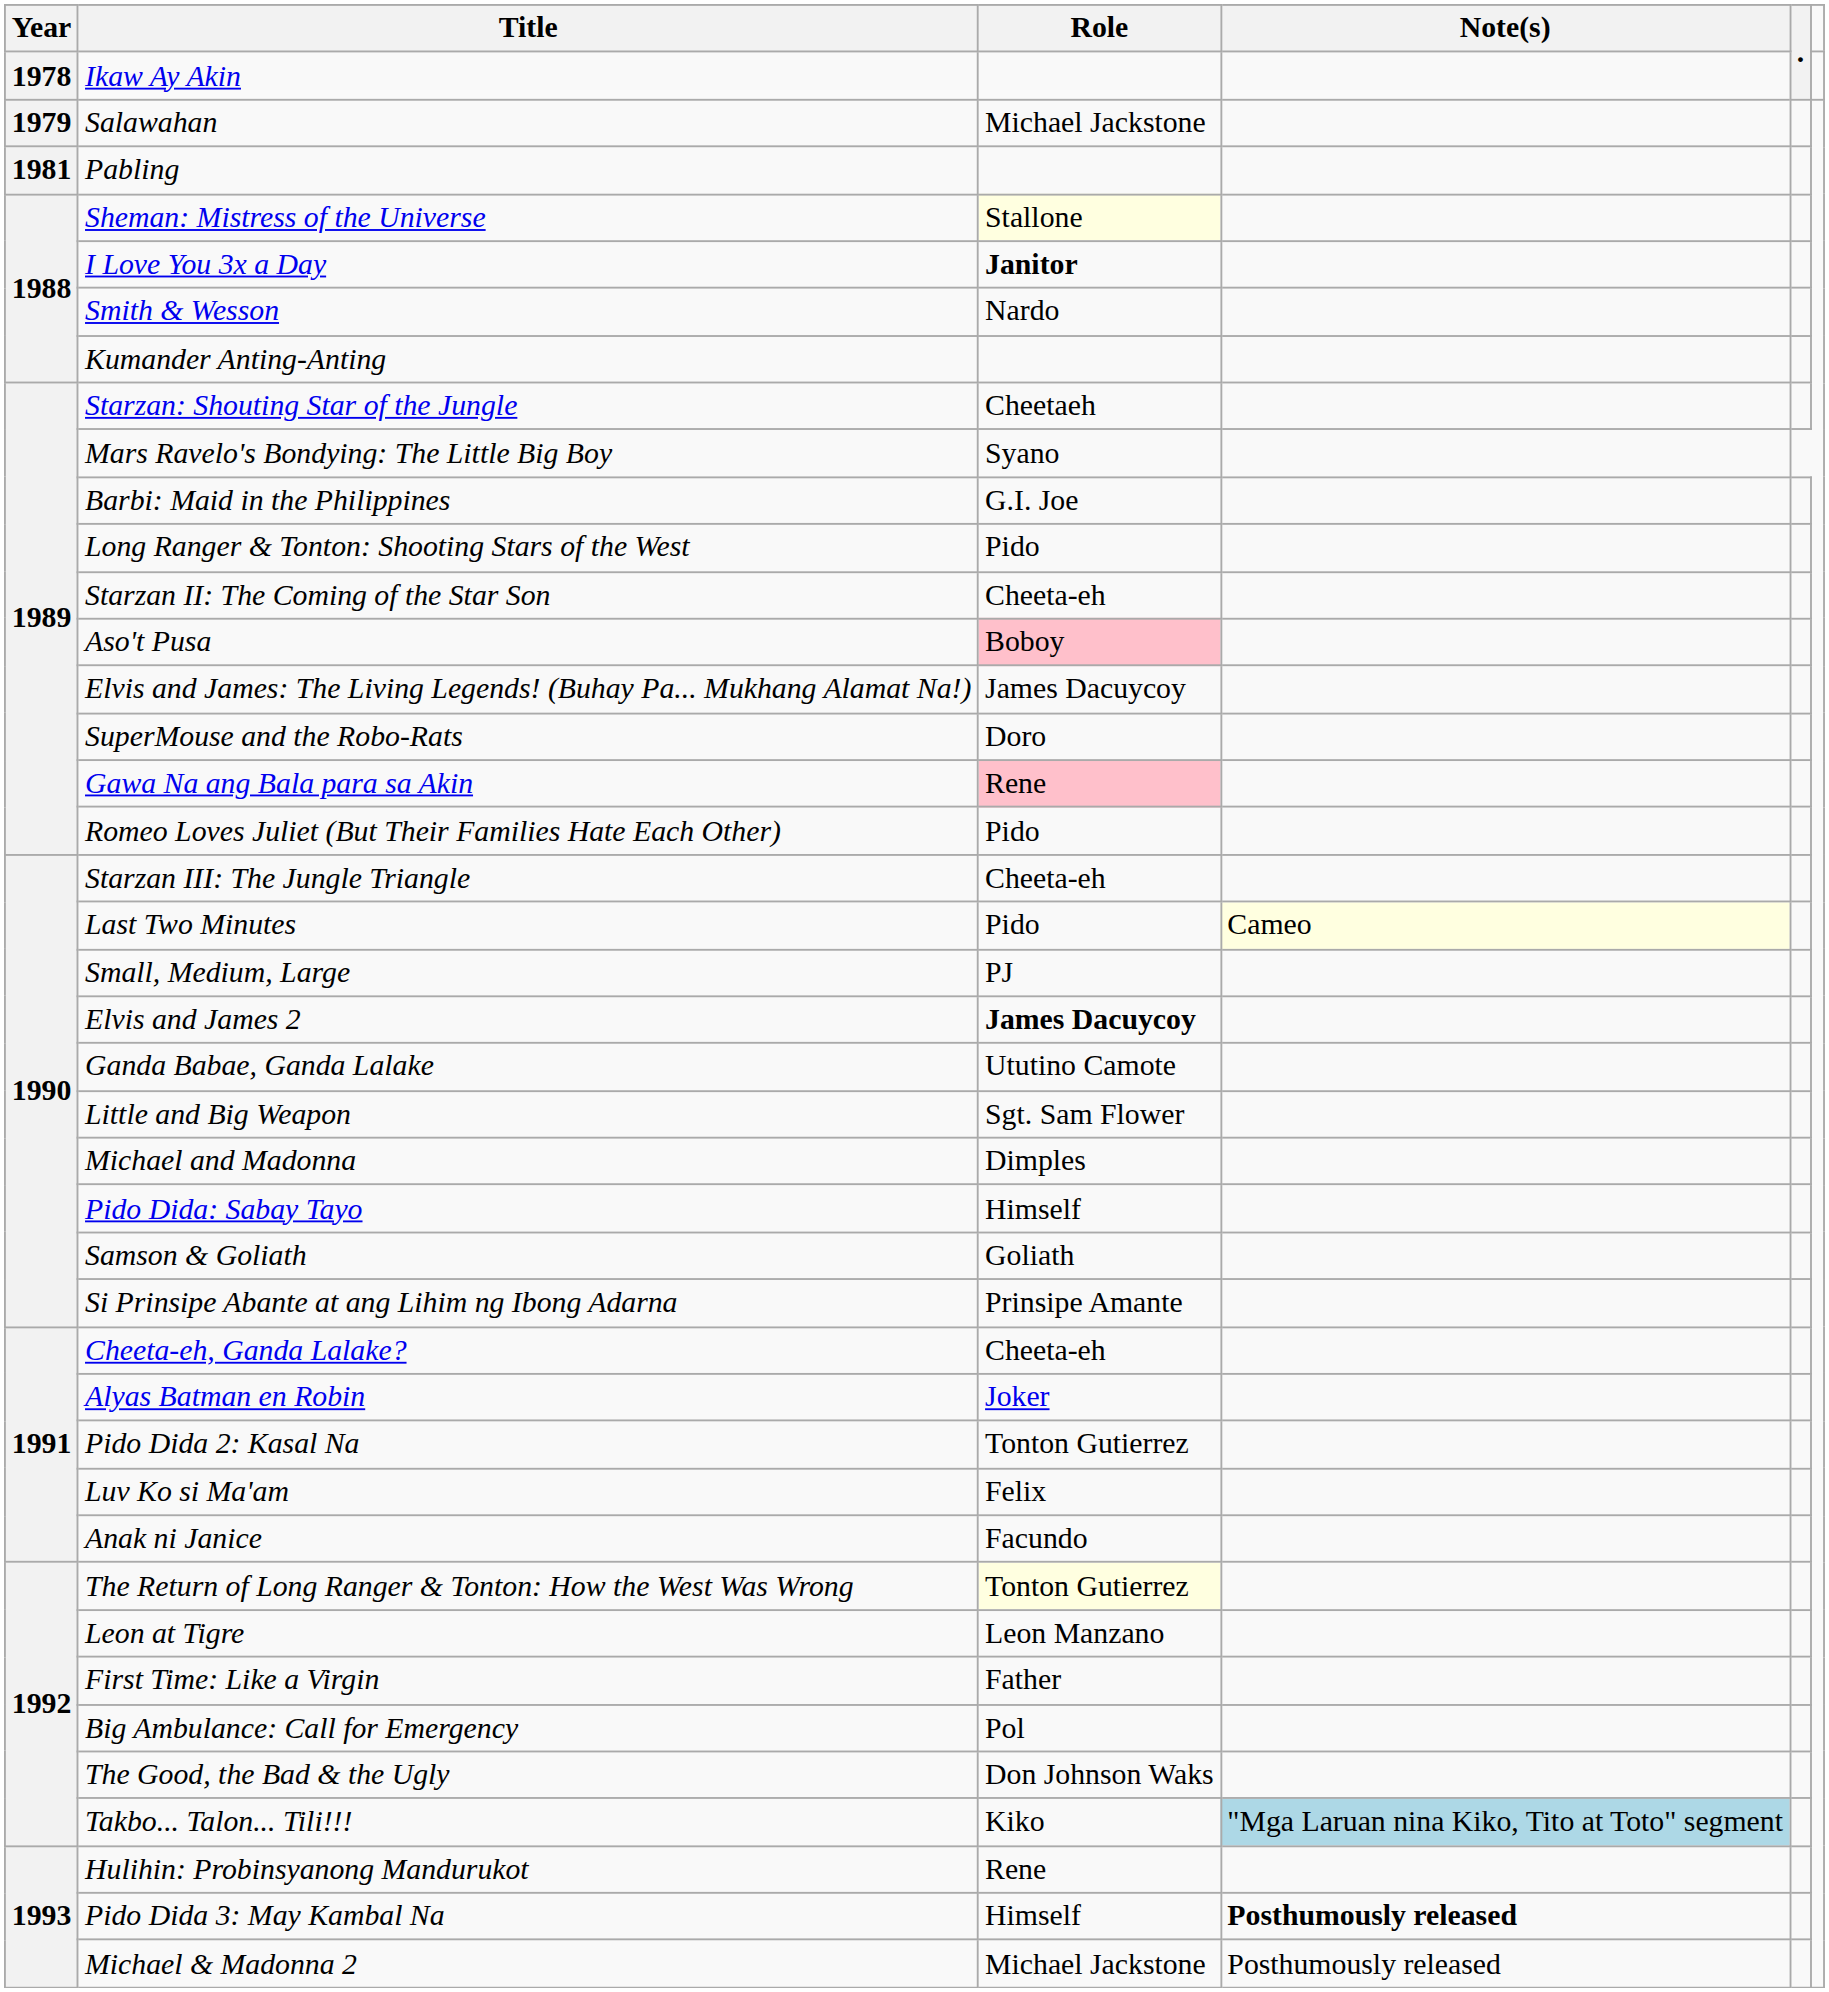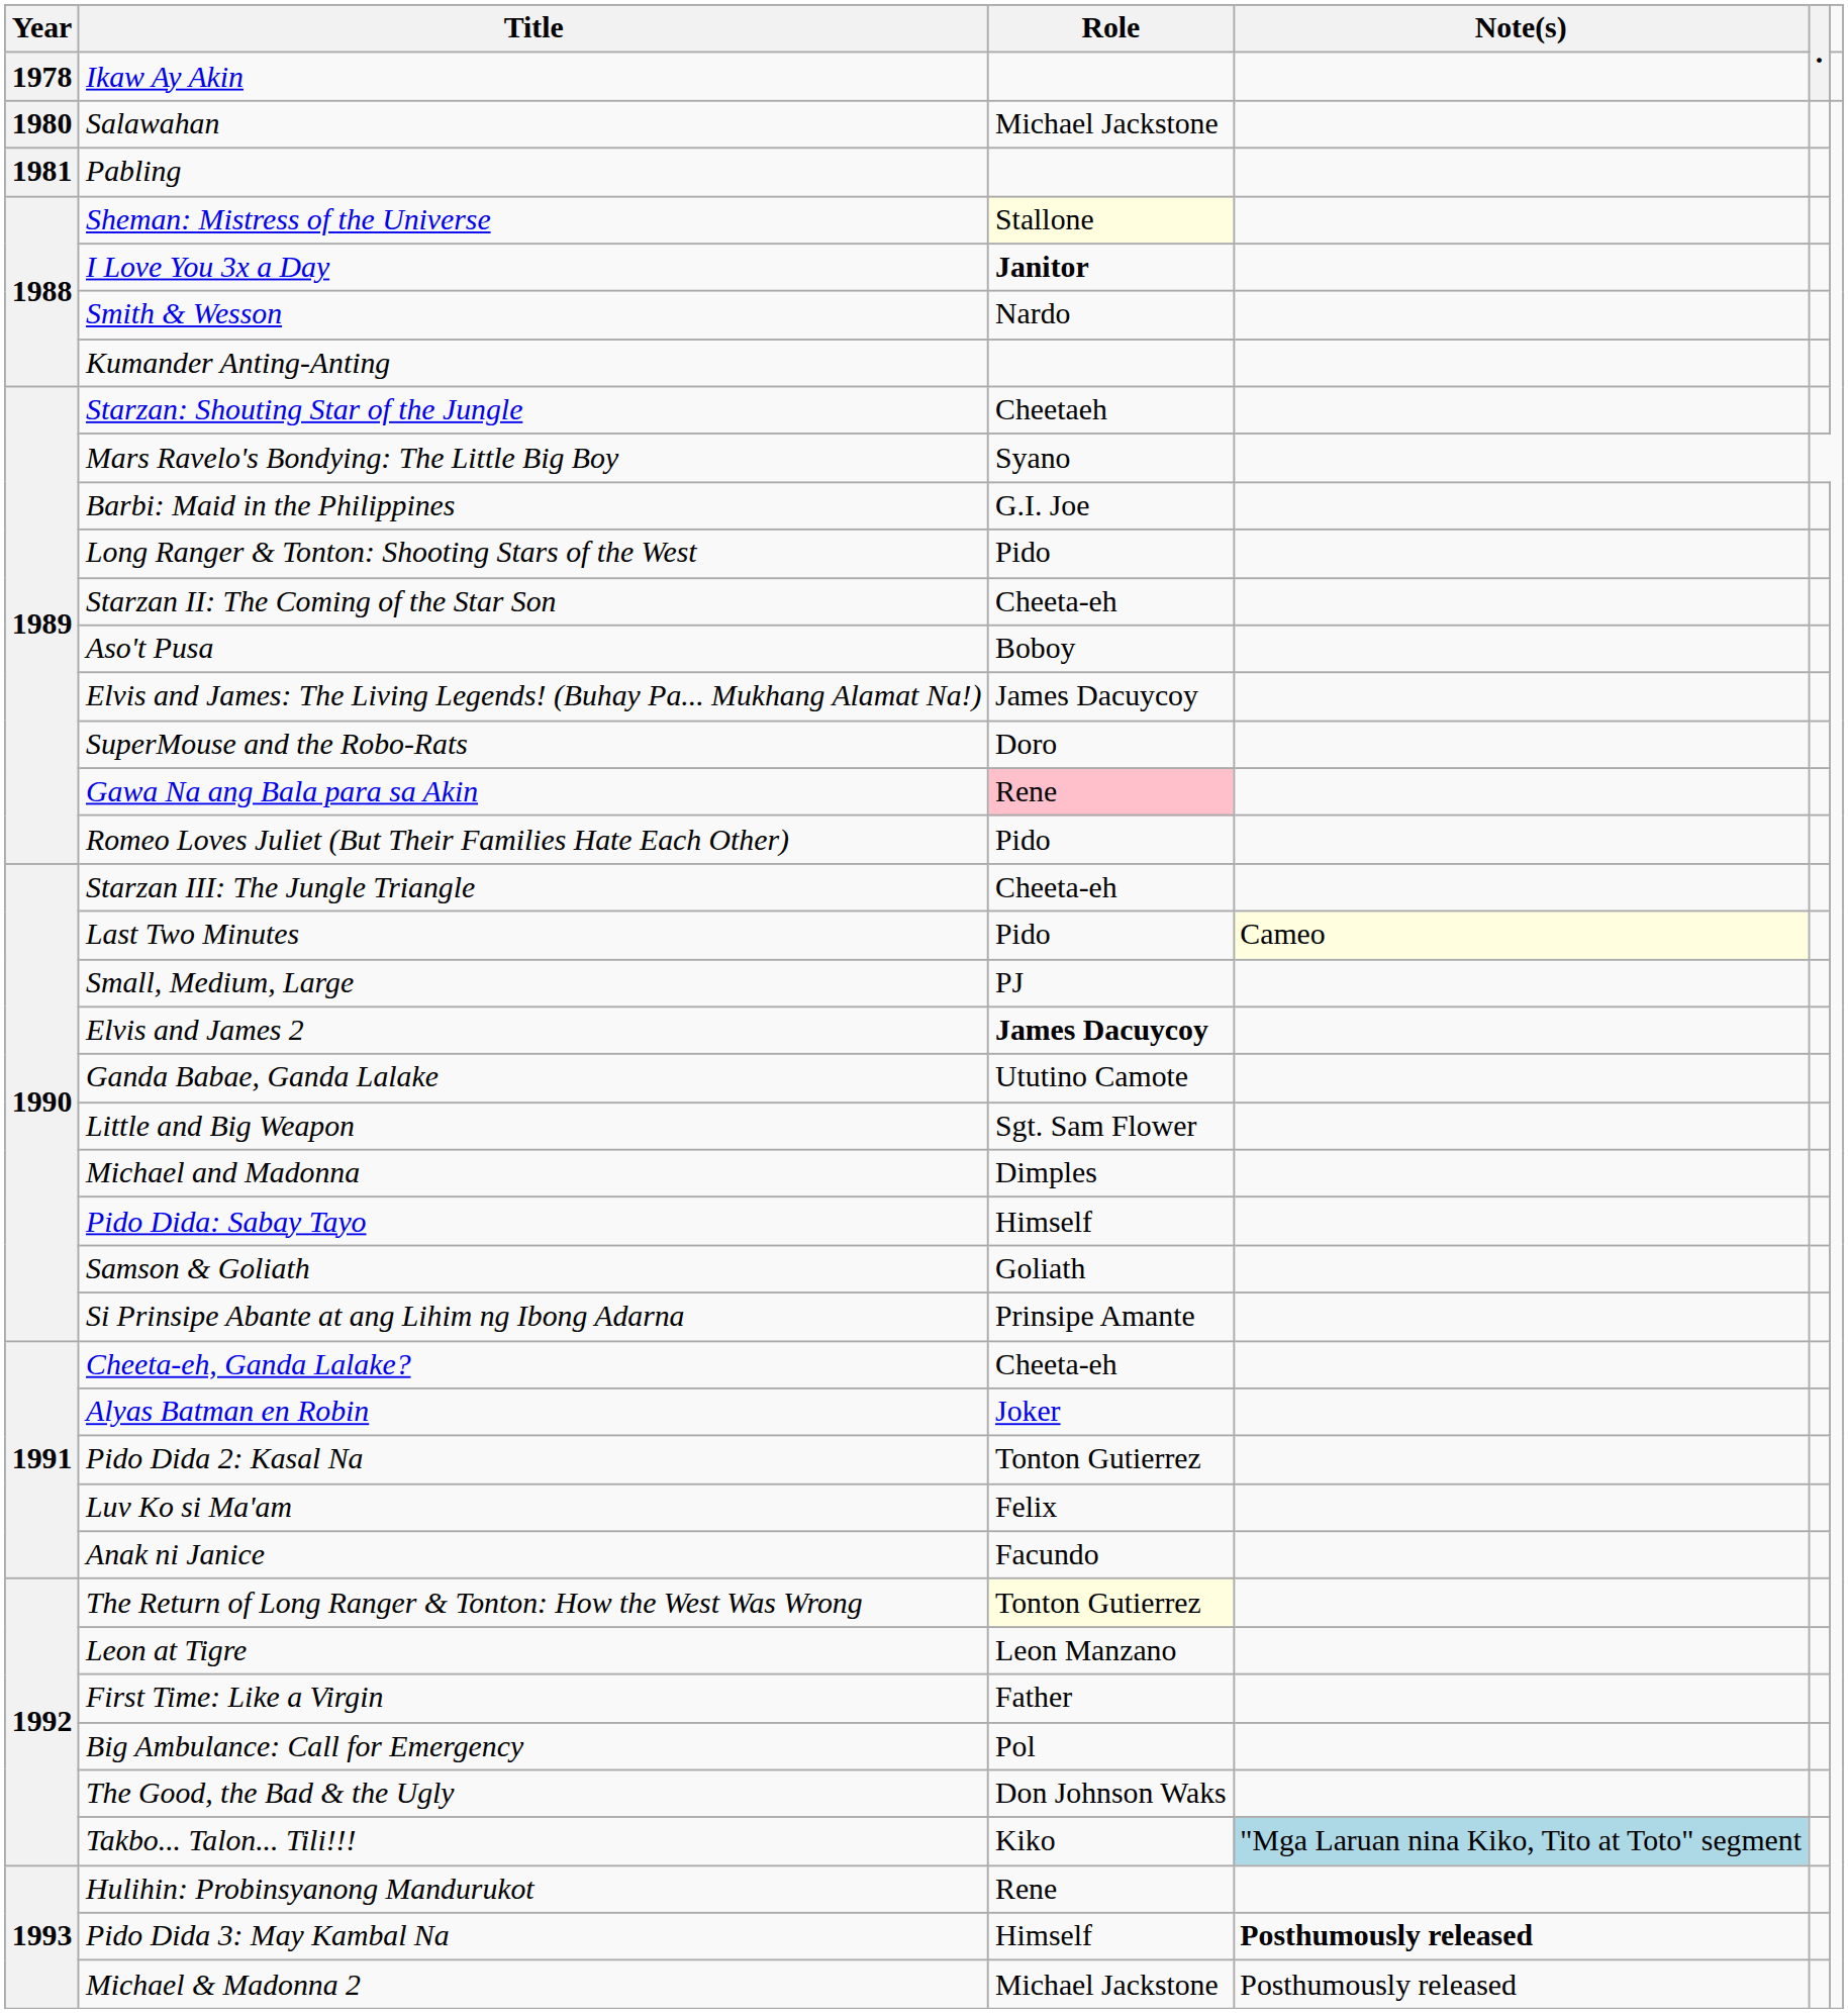 <table class="wikitable plainrowheaders sortable">
 <tr>
 <th scope="col">Year</th>
 <th scope="col">Title</th>
 <th scope="col" class="unsortable">Role</th>
 <th scope="col" class="unsortable">Note(s)</th>
 <th rowspan="2" scope="col" class="unsortable">.</th>
 </tr>
 <tr>
 <th scope="row">1978</th>
 <td><em><a href='#'>Ikaw Ay Akin</a></em></td>
 <td></td>
 <td></td>
 <td style="text-align:center;"></td>
 </tr>
 <tr>
-<th scope="row">1979</th>
+<th scope="row">1980</th>
 <td><em>Salawahan</em></td>
 <td>Michael Jackstone</td>
 <td></td>
 <td style="text-align:center;"></td>
 </tr>
 <tr>
 <th scope="row">1981</th>
 <td><em>Pabling</em></td>
 <td></td>
 <td></td>
 <td style="text-align:center;"></td>
 </tr>
 <tr>
 <th rowspan="4" scope="row">1988</th>
 <td><em><a href='#'>Sheman: Mistress of the Universe</a></em></td>
 <td style="background: lightyellow;">Stallone</td>
 <td></td>
 <td style="text-align:center;"></td>
 </tr>
 <tr>
 <td><em><a href='#'>I Love You 3x a Day</a></em></td>
 <td><strong>Janitor</strong></td>
 <td></td>
 <td style="text-align:center;"></td>
 </tr>
 <tr>
 <td><em><a href='#'>Smith & Wesson</a></em></td>
 <td>Nardo</td>
 <td></td>
 <td style="text-align:center;"></td>
 </tr>
 <tr>
 <td><em>Kumander Anting-Anting</em></td>
 <td></td>
 <td></td>
 <td style="text-align:center;"></td>
 </tr>
 <tr>
 <th rowspan="10" scope="row">1989</th>
 <td><em><a href='#'>Starzan: Shouting Star of the Jungle</a></em></td>
 <td>Cheetaeh</td>
 <td></td>
 <td style="text-align:center;"></td>
 </tr>
 <tr>
 <td><em>Mars Ravelo's Bondying: The Little Big Boy</em></td>
 <td>Syano</td>
 <td style="text-align:center;"></td>
 </tr>
 <tr>
 <td><em>Barbi: Maid in the Philippines</em></td>
 <td>G.I. Joe</td>
 <td></td>
 <td style="text-align:center;"></td>
 </tr>
 <tr>
 <td><em>Long Ranger & Tonton: Shooting Stars of the West</em></td>
 <td>Pido</td>
 <td></td>
 <td style="text-align:center;"></td>
 </tr>
 <tr>
 <td><em>Starzan II: The Coming of the Star Son</em></td>
 <td>Cheeta-eh</td>
 <td></td>
 <td style="text-align:center;"></td>
 </tr>
 <tr>
 <td><em>Aso't Pusa</em></td>
-<td style="background: pink;">Boboy</td>
+<td>Boboy</td>
 <td></td>
 <td style="text-align:center;"></td>
 </tr>
 <tr>
 <td><em>Elvis and James: The Living Legends! (Buhay Pa... Mukhang Alamat Na!)</em></td>
 <td>James Dacuycoy</td>
 <td></td>
 <td style="text-align:center;"></td>
 </tr>
 <tr>
 <td><em>SuperMouse and the Robo-Rats</em></td>
 <td>Doro</td>
 <td></td>
 <td style="text-align:center;"></td>
 </tr>
 <tr>
 <td><em><a href='#'>Gawa Na ang Bala para sa Akin</a></em></td>
 <td style="background: pink;">Rene</td>
 <td></td>
 <td style="text-align:center;"></td>
 </tr>
 <tr>
 <td><em>Romeo Loves Juliet (But Their Families Hate Each Other)</em></td>
 <td>Pido</td>
 <td></td>
 <td style="text-align:center;"></td>
 </tr>
 <tr>
 <th rowspan="10" scope="row">1990</th>
 <td><em>Starzan III: The Jungle Triangle</em></td>
 <td>Cheeta-eh</td>
 <td></td>
 <td style="text-align:center;"></td>
 </tr>
 <tr>
 <td><em>Last Two Minutes</em></td>
 <td>Pido</td>
 <td style="background: lightyellow;">Cameo</td>
 <td style="text-align:center;"></td>
 </tr>
 <tr>
 <td><em>Small, Medium, Large</em></td>
 <td>PJ</td>
 <td></td>
 <td style="text-align:center;"></td>
 </tr>
 <tr>
 <td><em>Elvis and James 2</em></td>
 <td><strong>James Dacuycoy</strong></td>
 <td></td>
 <td style="text-align:center;"></td>
 </tr>
 <tr>
 <td><em>Ganda Babae, Ganda Lalake</em></td>
 <td>Ututino Camote</td>
 <td></td>
 <td style="text-align:center;"></td>
 </tr>
 <tr>
 <td><em>Little and Big Weapon</em></td>
 <td>Sgt. Sam Flower</td>
 <td></td>
 <td style="text-align:center;"></td>
 </tr>
 <tr>
 <td><em>Michael and Madonna</em></td>
 <td>Dimples</td>
 <td></td>
 <td style="text-align:center;"></td>
 </tr>
 <tr>
 <td><em><a href='#'>Pido Dida: Sabay Tayo</a></em></td>
 <td>Himself</td>
 <td></td>
 <td style="text-align:center;"></td>
 </tr>
 <tr>
 <td><em>Samson & Goliath</em></td>
 <td>Goliath</td>
 <td></td>
 <td style="text-align:center;"></td>
 </tr>
 <tr>
 <td><em>Si Prinsipe Abante at ang Lihim ng Ibong Adarna</em></td>
 <td>Prinsipe Amante</td>
 <td></td>
 <td style="text-align:center;"></td>
 </tr>
 <tr>
 <th rowspan="5" scope="row">1991</th>
 <td><em><a href='#'>Cheeta-eh, Ganda Lalake?</a></em></td>
 <td>Cheeta-eh</td>
 <td></td>
 <td style="text-align:center;"></td>
 </tr>
 <tr>
 <td><em><a href='#'>Alyas Batman en Robin</a></em></td>
 <td><a href='#'>Joker</a></td>
 <td></td>
 <td style="text-align:center;"></td>
 </tr>
 <tr>
 <td><em>Pido Dida 2: Kasal Na</em></td>
 <td>Tonton Gutierrez</td>
 <td></td>
 <td style="text-align:center;"></td>
 </tr>
 <tr>
 <td><em>Luv Ko si Ma'am</em></td>
 <td>Felix</td>
 <td></td>
 <td style="text-align:center;"></td>
 </tr>
 <tr>
 <td><em>Anak ni Janice</em></td>
 <td>Facundo</td>
 <td></td>
 <td style="text-align:center;"></td>
 </tr>
 <tr>
 <th rowspan="6" scope="row">1992</th>
 <td><em>The Return of Long Ranger & Tonton: How the West Was Wrong</em></td>
 <td style="background: lightyellow;">Tonton Gutierrez</td>
 <td></td>
 <td style="text-align:center;"></td>
 </tr>
 <tr>
 <td><em>Leon at Tigre</em></td>
 <td>Leon Manzano</td>
 <td></td>
 <td style="text-align:center;"></td>
 </tr>
 <tr>
 <td><em>First Time: Like a Virgin</em></td>
 <td>Father</td>
 <td></td>
 <td style="text-align:center;"></td>
 </tr>
 <tr>
 <td><em>Big Ambulance: Call for Emergency</em></td>
 <td>Pol</td>
 <td></td>
 <td style="text-align:center;"></td>
 </tr>
 <tr>
 <td><em>The Good, the Bad & the Ugly</em></td>
 <td>Don Johnson Waks</td>
 <td></td>
 <td style="text-align:center;"></td>
 </tr>
 <tr>
 <td><em>Takbo... Talon... Tili!!!</em></td>
 <td>Kiko</td>
 <td style="background: lightblue;">"Mga Laruan nina Kiko, Tito at Toto" segment</td>
 <td style="text-align:center;"></td>
 </tr>
 <tr>
 <th rowspan="3" scope="row">1993</th>
 <td><em>Hulihin: Probinsyanong Mandurukot</em></td>
 <td>Rene</td>
 <td></td>
 <td style="text-align:center;"></td>
 </tr>
 <tr>
 <td><em>Pido Dida 3: May Kambal Na</em></td>
 <td>Himself</td>
 <td><strong>Posthumously released</strong></td>
 <td style="text-align:center;"></td>
 </tr>
 <tr>
 <td><em>Michael & Madonna 2</em></td>
 <td>Michael Jackstone</td>
 <td>Posthumously released</td>
 <td style="text-align:center;"></td>
 </tr>
 </table>
